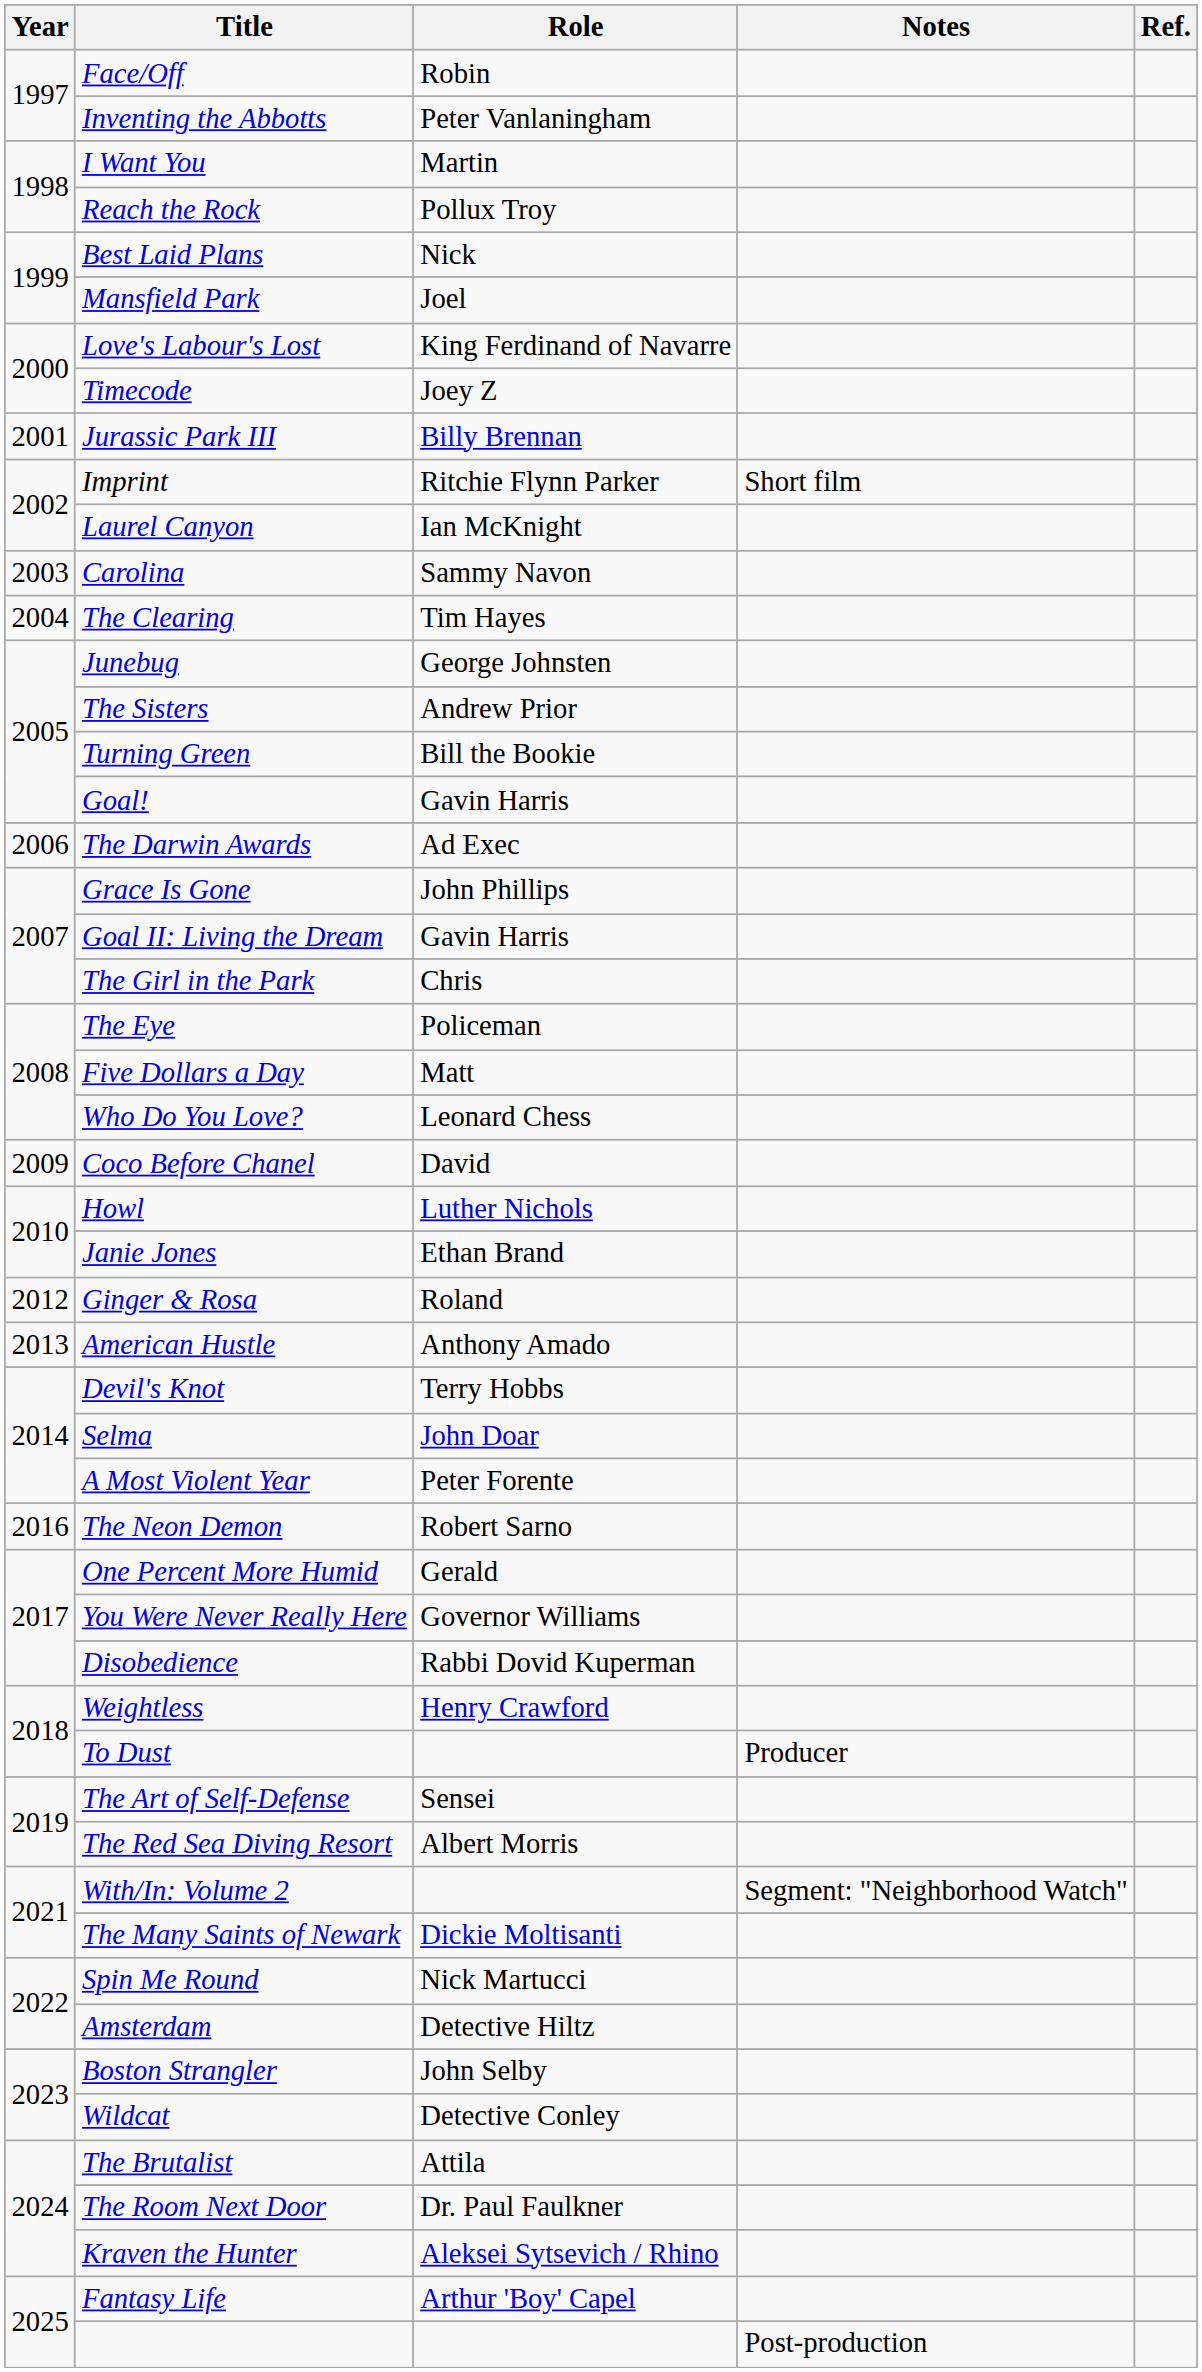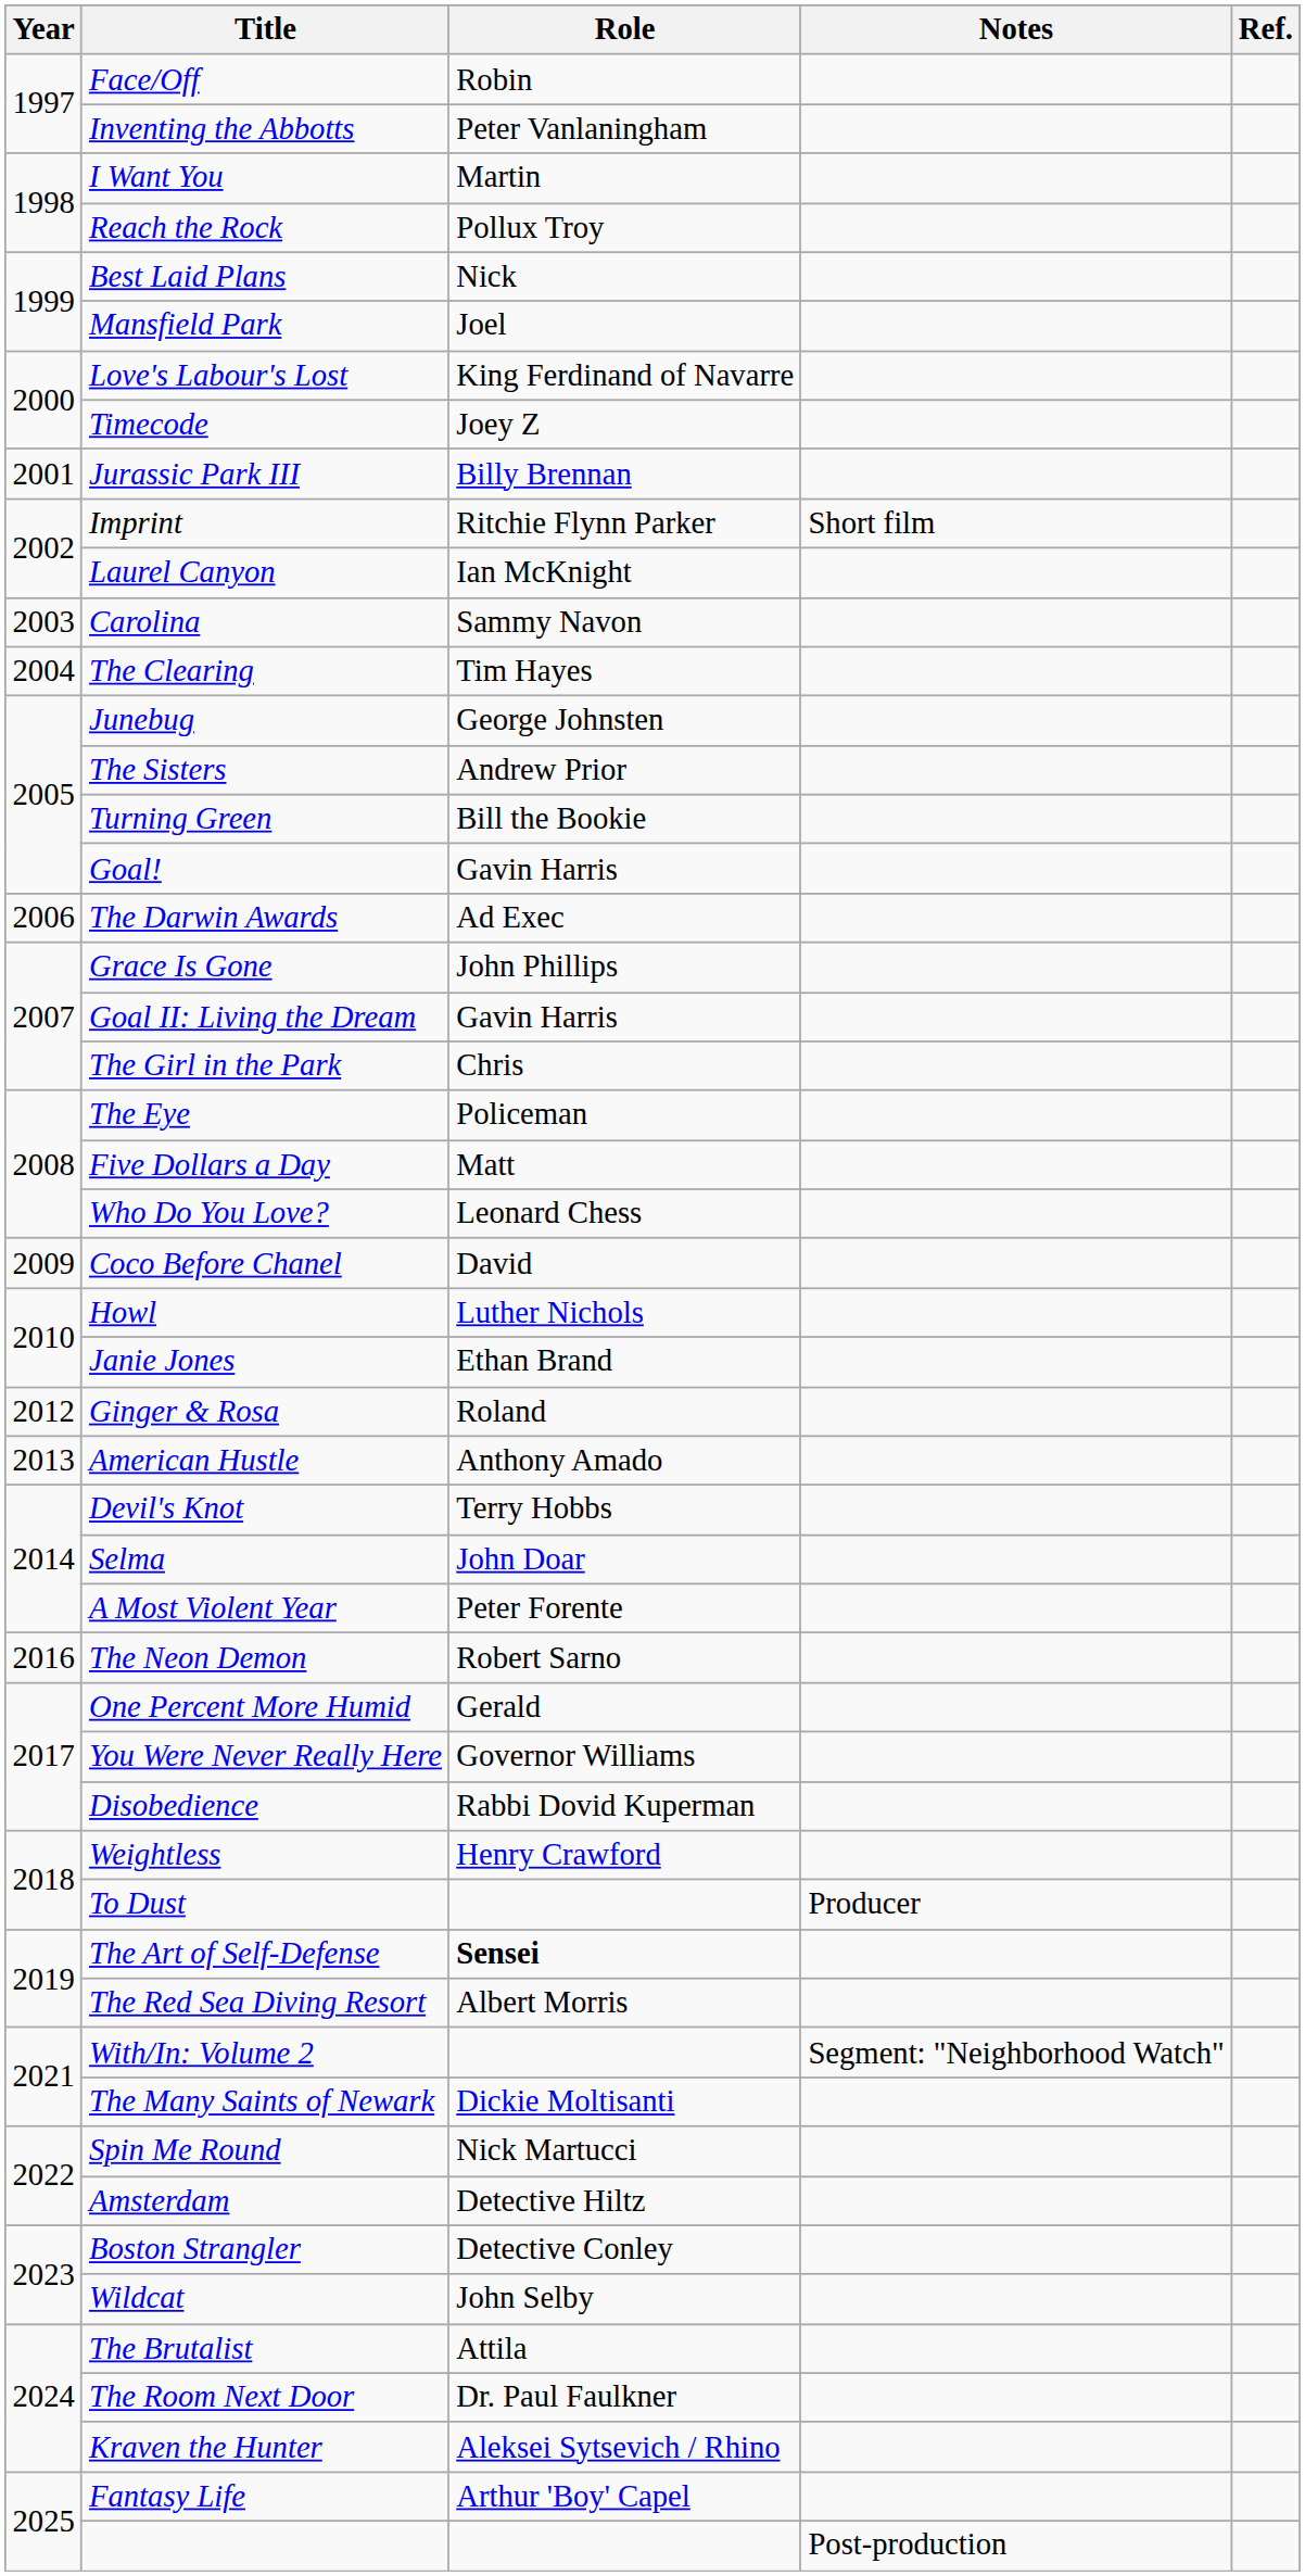 <table class="wikitable sortable">
 <tr>
 <th>Year</th>
 <th>Title</th>
 <th>Role</th>
 <th class=unsortable>Notes</th>
 <th>Ref.</th>
 </tr>
 <tr>
 <td rowspan="2">1997</td>
 <td><em><a href='#'>Face/Off</a></em></td>
 <td>Robin</td>
 <td></td>
 <td></td>
 </tr>
 <tr>
 <td><em><a href='#'>Inventing the Abbotts</a></em></td>
 <td>Peter Vanlaningham</td>
 <td></td>
 <td></td>
 </tr>
 <tr>
 <td rowspan="2">1998</td>
 <td><em><a href='#'>I Want You</a></em></td>
 <td>Martin</td>
 <td></td>
 <td></td>
 </tr>
 <tr>
 <td><em><a href='#'>Reach the Rock</a></em></td>
 <td>Pollux Troy</td>
 <td></td>
 <td></td>
 </tr>
 <tr>
 <td rowspan="2">1999</td>
 <td><em><a href='#'>Best Laid Plans</a></em></td>
 <td>Nick</td>
 <td></td>
 <td></td>
 </tr>
 <tr>
 <td><em><a href='#'>Mansfield Park</a></em></td>
 <td>Joel</td>
 <td></td>
 <td></td>
 </tr>
 <tr>
 <td rowspan="2">2000</td>
 <td><em><a href='#'>Love's Labour's Lost</a></em></td>
 <td>King Ferdinand of Navarre</td>
 <td></td>
 <td></td>
 </tr>
 <tr>
 <td><em><a href='#'>Timecode</a></em></td>
 <td>Joey Z</td>
 <td></td>
 <td></td>
 </tr>
 <tr>
 <td>2001</td>
 <td><em><a href='#'>Jurassic Park III</a></em></td>
 <td><a href='#'>Billy Brennan</a></td>
 <td></td>
 <td></td>
 </tr>
 <tr>
 <td rowspan="2">2002</td>
 <td><em>Imprint</em></td>
 <td>Ritchie Flynn Parker</td>
 <td>Short film</td>
 <td></td>
 </tr>
 <tr>
 <td><em><a href='#'>Laurel Canyon</a></em></td>
 <td>Ian McKnight</td>
 <td></td>
 <td></td>
 </tr>
 <tr>
 <td>2003</td>
 <td><em><a href='#'>Carolina</a></em></td>
 <td>Sammy Navon</td>
 <td></td>
 <td></td>
 </tr>
 <tr>
 <td>2004</td>
 <td><em><a href='#'>The Clearing</a></em></td>
 <td>Tim Hayes</td>
 <td></td>
 <td></td>
 </tr>
 <tr>
 <td rowspan="4">2005</td>
 <td><em><a href='#'>Junebug</a></em></td>
 <td>George Johnsten</td>
 <td></td>
 <td></td>
 </tr>
 <tr>
 <td><em><a href='#'>The Sisters</a></em></td>
 <td>Andrew Prior</td>
 <td></td>
 <td></td>
 </tr>
 <tr>
 <td><em><a href='#'>Turning Green</a></em></td>
 <td>Bill the Bookie</td>
 <td></td>
 <td></td>
 </tr>
 <tr>
 <td><em><a href='#'>Goal!</a></em></td>
 <td>Gavin Harris</td>
 <td></td>
 <td></td>
 </tr>
 <tr>
 <td>2006</td>
 <td><em><a href='#'>The Darwin Awards</a></em></td>
 <td>Ad Exec</td>
 <td></td>
 <td></td>
 </tr>
 <tr>
 <td rowspan="3">2007</td>
 <td><em><a href='#'>Grace Is Gone</a></em></td>
 <td>John Phillips</td>
 <td></td>
 <td></td>
 </tr>
 <tr>
 <td><em><a href='#'>Goal II: Living the Dream</a></em></td>
 <td>Gavin Harris</td>
 <td></td>
 <td></td>
 </tr>
 <tr>
 <td><em><a href='#'>The Girl in the Park</a></em></td>
 <td>Chris</td>
 <td></td>
 <td></td>
 </tr>
 <tr>
 <td rowspan="3">2008</td>
 <td><em><a href='#'>The Eye</a></em></td>
 <td>Policeman</td>
 <td></td>
 <td></td>
 </tr>
 <tr>
 <td><em><a href='#'>Five Dollars a Day</a></em></td>
 <td>Matt</td>
 <td></td>
 <td></td>
 </tr>
 <tr>
 <td><em><a href='#'>Who Do You Love?</a></em></td>
 <td>Leonard Chess</td>
 <td></td>
 <td></td>
 </tr>
 <tr>
 <td>2009</td>
 <td><em><a href='#'>Coco Before Chanel</a></em></td>
 <td>David</td>
 <td></td>
 <td></td>
 </tr>
 <tr>
 <td rowspan="2">2010</td>
 <td><em><a href='#'>Howl</a></em></td>
 <td><a href='#'>Luther Nichols</a></td>
 <td></td>
 <td></td>
 </tr>
 <tr>
 <td><em><a href='#'>Janie Jones</a></em></td>
 <td>Ethan Brand</td>
 <td></td>
 <td></td>
 </tr>
 <tr>
 <td>2012</td>
 <td><em><a href='#'>Ginger & Rosa</a></em></td>
 <td>Roland</td>
 <td></td>
 <td></td>
 </tr>
 <tr>
 <td>2013</td>
 <td><em><a href='#'>American Hustle</a></em></td>
 <td>Anthony Amado</td>
 <td></td>
 <td></td>
 </tr>
 <tr>
 <td rowspan="3">2014</td>
 <td><em><a href='#'>Devil's Knot</a></em></td>
 <td>Terry Hobbs</td>
 <td></td>
 <td></td>
 </tr>
 <tr>
 <td><em><a href='#'>Selma</a></em></td>
 <td><a href='#'>John Doar</a></td>
 <td></td>
 <td></td>
 </tr>
 <tr>
 <td><em><a href='#'>A Most Violent Year</a></em></td>
 <td>Peter Forente</td>
 <td></td>
 <td></td>
 </tr>
 <tr>
 <td>2016</td>
 <td><em><a href='#'>The Neon Demon</a></em></td>
 <td>Robert Sarno</td>
 <td></td>
 <td></td>
 </tr>
 <tr>
 <td rowspan="3">2017</td>
 <td><em><a href='#'>One Percent More Humid</a></em></td>
 <td>Gerald</td>
 <td></td>
 <td></td>
 </tr>
 <tr>
 <td><em><a href='#'>You Were Never Really Here</a></em></td>
 <td>Governor Williams</td>
 <td></td>
 <td></td>
 </tr>
 <tr>
 <td><em><a href='#'>Disobedience</a></em></td>
 <td>Rabbi Dovid Kuperman</td>
 <td></td>
 <td></td>
 </tr>
 <tr>
 <td rowspan="2">2018</td>
 <td><em><a href='#'>Weightless</a></em></td>
 <td><a href='#'>Henry Crawford</a></td>
 <td></td>
 <td></td>
 </tr>
 <tr>
 <td><em><a href='#'>To Dust</a></em></td>
 <td></td>
 <td>Producer</td>
 <td></td>
 </tr>
 <tr>
 <td rowspan="2">2019</td>
 <td><em><a href='#'>The Art of Self-Defense</a></em></td>
-<td>Sensei</td>
+<td><strong>Sensei</strong></td>
 <td></td>
 <td></td>
 </tr>
 <tr>
 <td><em><a href='#'>The Red Sea Diving Resort</a></em></td>
 <td>Albert Morris</td>
 <td></td>
 <td></td>
 </tr>
 <tr>
 <td rowspan="2">2021</td>
 <td><em><a href='#'>With/In: Volume 2</a></em></td>
 <td></td>
 <td>Segment: "Neighborhood Watch"</td>
 <td></td>
 </tr>
 <tr>
 <td><em><a href='#'>The Many Saints of Newark</a></em></td>
 <td><a href='#'>Dickie Moltisanti</a></td>
 <td></td>
 <td></td>
 </tr>
 <tr>
 <td rowspan="2">2022</td>
 <td><em><a href='#'>Spin Me Round</a></em></td>
 <td>Nick Martucci</td>
 <td></td>
 <td></td>
 </tr>
 <tr>
 <td><em><a href='#'>Amsterdam</a></em></td>
 <td>Detective Hiltz</td>
 <td></td>
 <td></td>
 </tr>
 <tr>
 <td rowspan="2">2023</td>
 <td><em><a href='#'>Boston Strangler</a></em></td>
-<td>John Selby</td>
+<td>Detective Conley</td>
 <td></td>
 <td></td>
 </tr>
 <tr>
 <td><em><a href='#'>Wildcat</a></em></td>
-<td>Detective Conley</td>
+<td>John Selby</td>
 <td></td>
 <td></td>
 </tr>
 <tr>
 <td rowspan="3">2024</td>
 <td><em><a href='#'>The Brutalist</a></em></td>
 <td>Attila</td>
 <td></td>
 <td></td>
 </tr>
 <tr>
 <td><em><a href='#'>The Room Next Door</a></em></td>
 <td>Dr. Paul Faulkner</td>
 <td></td>
 <td></td>
 </tr>
 <tr>
 <td><em><a href='#'>Kraven the Hunter</a></em></td>
 <td><a href='#'>Aleksei Sytsevich / Rhino</a></td>
 <td></td>
 <td></td>
 </tr>
 <tr>
 <td rowspan="2">2025</td>
 <td><em><a href='#'>Fantasy Life</a></em></td>
 <td><a href='#'>Arthur 'Boy' Capel</a></td>
 <td></td>
 <td></td>
 </tr>
 <tr>
 <td></td>
 <td></td>
 <td>Post-production</td>
 <td></td>
 </tr>
 </table>
